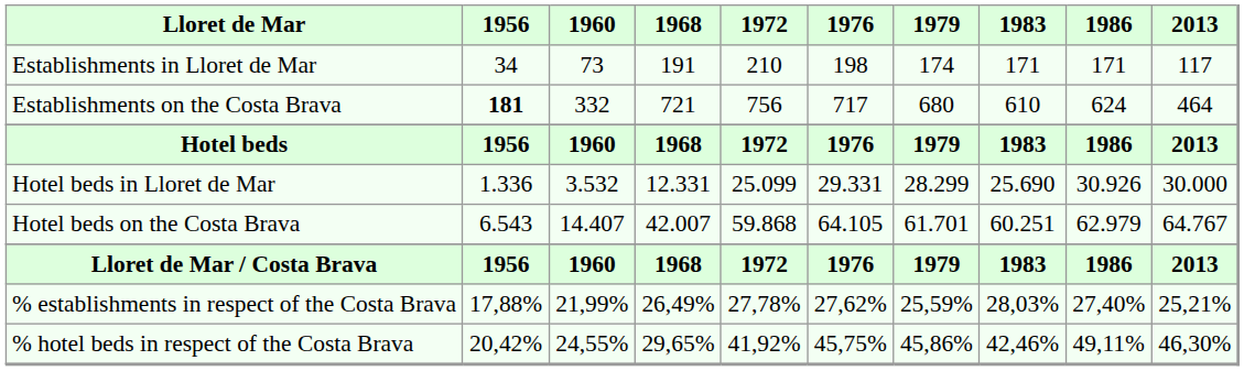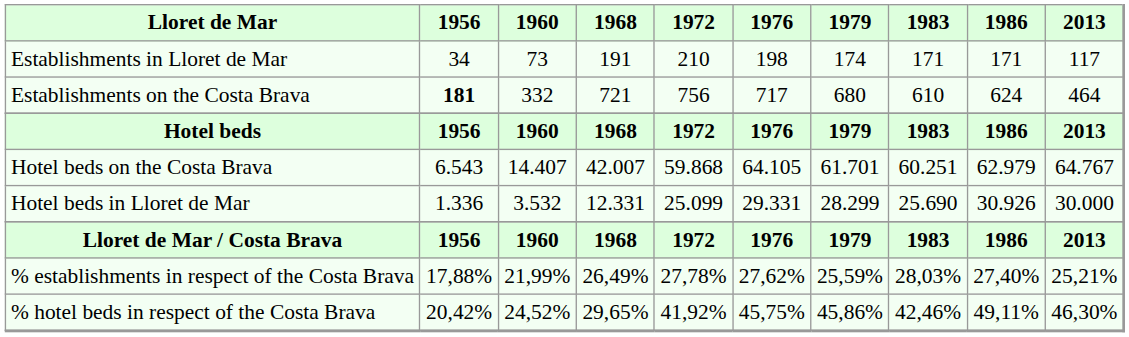 <table align="center" rules="all" cellspacing="0" cellpadding="4" style="border: 1px solid #999; border-right: 2px solid #999; border-bottom:2px solid #999; background: #f3fff3">
 <tr style="background: #ddffdd">
 <th>Lloret de Mar</th>
 <th>1956</th>
 <th>1960</th>
 <th>1968</th>
 <th>1972</th>
 <th>1976</th>
 <th>1979</th>
 <th>1983</th>
 <th>1986</th>
 <th>2013</th>
 </tr>
 <tr>
 <td align=left>Establishments in Lloret de Mar</td>
 <td align=center>34</td>
 <td align=center>73</td>
 <td align=center>191</td>
 <td align=center>210</td>
 <td align=center>198</td>
 <td align=center>174</td>
 <td align=center>171</td>
 <td align=center>171</td>
 <td align=center>117</td>
 </tr>
 <tr>
 <td align=left>Establishments on the Costa Brava</td>
 <td align=center><strong>181</strong></td>
 <td align=center>332</td>
 <td align=center>721</td>
 <td align=center>756</td>
 <td align=center>717</td>
 <td align=center>680</td>
 <td align=center>610</td>
 <td align=center>624</td>
 <td align=center>464</td>
 </tr>
 <tr>
 </tr>
 <tr style="background: #ddffdd">
 <th>Hotel beds</th>
 <th>1956</th>
 <th>1960</th>
 <th>1968</th>
 <th>1972</th>
 <th>1976</th>
 <th>1979</th>
 <th>1983</th>
 <th>1986</th>
 <th>2013</th>
 </tr>
 <tr>
+<td align=left>Hotel beds on the Costa Brava</td>
+<td align=center>6.543</td>
+<td align=center>14.407</td>
+<td align=center>42.007</td>
+<td align=center>59.868</td>
+<td align=center>64.105</td>
+<td align=center>61.701</td>
+<td align=center>60.251</td>
+<td align=center>62.979</td>
+<td align=center>64.767</td>
+</tr>
+<tr>
 <td align=left>Hotel beds in Lloret de Mar</td>
 <td align=center>1.336</td>
 <td align=center>3.532</td>
 <td align=center>12.331</td>
 <td align=center>25.099</td>
 <td align=center>29.331</td>
 <td align=center>28.299</td>
 <td align=center>25.690</td>
 <td align=center>30.926</td>
 <td align=center>30.000</td>
-</tr>
-<tr>
-<td align=left>Hotel beds on the Costa Brava</td>
-<td align=center>6.543</td>
-<td align=center>14.407</td>
-<td align=center>42.007</td>
-<td align=center>59.868</td>
-<td align=center>64.105</td>
-<td align=center>61.701</td>
-<td align=center>60.251</td>
-<td align=center>62.979</td>
-<td align=center>64.767</td>
 </tr>
 <tr>
 </tr>
 <tr style="background: #ddffdd">
 <th>Lloret de Mar / Costa Brava</th>
 <th>1956</th>
 <th>1960</th>
 <th>1968</th>
 <th>1972</th>
 <th>1976</th>
 <th>1979</th>
 <th>1983</th>
 <th>1986</th>
 <th>2013</th>
 </tr>
 <tr>
 <td align=left>% establishments in respect of the Costa Brava</td>
 <td align=center>17,88%</td>
 <td align=center>21,99%</td>
 <td align=center>26,49%</td>
 <td align=center>27,78%</td>
 <td align=center>27,62%</td>
 <td align=center>25,59%</td>
 <td align=center>28,03%</td>
 <td align=center>27,40%</td>
 <td align=center>25,21%</td>
 </tr>
 <tr>
 <td align=left>% hotel beds in respect of the Costa Brava</td>
 <td align=center>20,42%</td>
-<td align=center>24,55%</td>
+<td align=center>24,52%</td>
 <td align=center>29,65%</td>
 <td align=center>41,92%</td>
 <td align=center>45,75%</td>
 <td align=center>45,86%</td>
 <td align=center>42,46%</td>
 <td align=center>49,11%</td>
 <td align=center>46,30%</td>
 </tr>
 <tr>
 </tr>
 </table>
